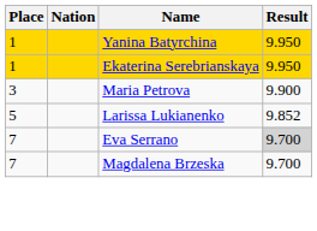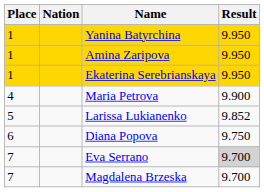 <table class="wikitable">
 <tr>
 <th>Place</th>
 <th>Nation</th>
 <th>Name</th>
 <th>Result</th>
 </tr>
 <tr bgcolor=gold>
 <td>1</td>
 <td></td>
 <td><a href='#'>Yanina Batyrchina</a></td>
 <td>9.950</td>
 </tr>
 <tr bgcolor=gold>
 <td>1</td>
 <td></td>
+<td><a href='#'>Amina Zaripova</a></td>
+<td>9.950</td>
+</tr>
+<tr bgcolor=gold>
+<td>1</td>
+<td></td>
 <td><a href='#'>Ekaterina Serebrianskaya</a></td>
 <td>9.950</td>
 </tr>
 <tr>
-<td>3</td>
+<td>4</td>
 <td></td>
 <td><a href='#'>Maria Petrova</a></td>
 <td>9.900</td>
 </tr>
 <tr>
 <td>5</td>
 <td></td>
 <td><a href='#'>Larissa Lukianenko</a></td>
 <td>9.852</td>
+</tr>
+<tr>
+<td>6</td>
+<td></td>
+<td><a href='#'>Diana Popova</a></td>
+<td>9.750</td>
 </tr>
 <tr>
 <td>7</td>
 <td></td>
 <td><a href='#'>Eva Serrano</a></td>
 <td style="background: lightgrey;">9.700</td>
 </tr>
 <tr>
 <td>7</td>
 <td></td>
 <td><a href='#'>Magdalena Brzeska</a></td>
 <td>9.700</td>
 </tr>
 </table>
